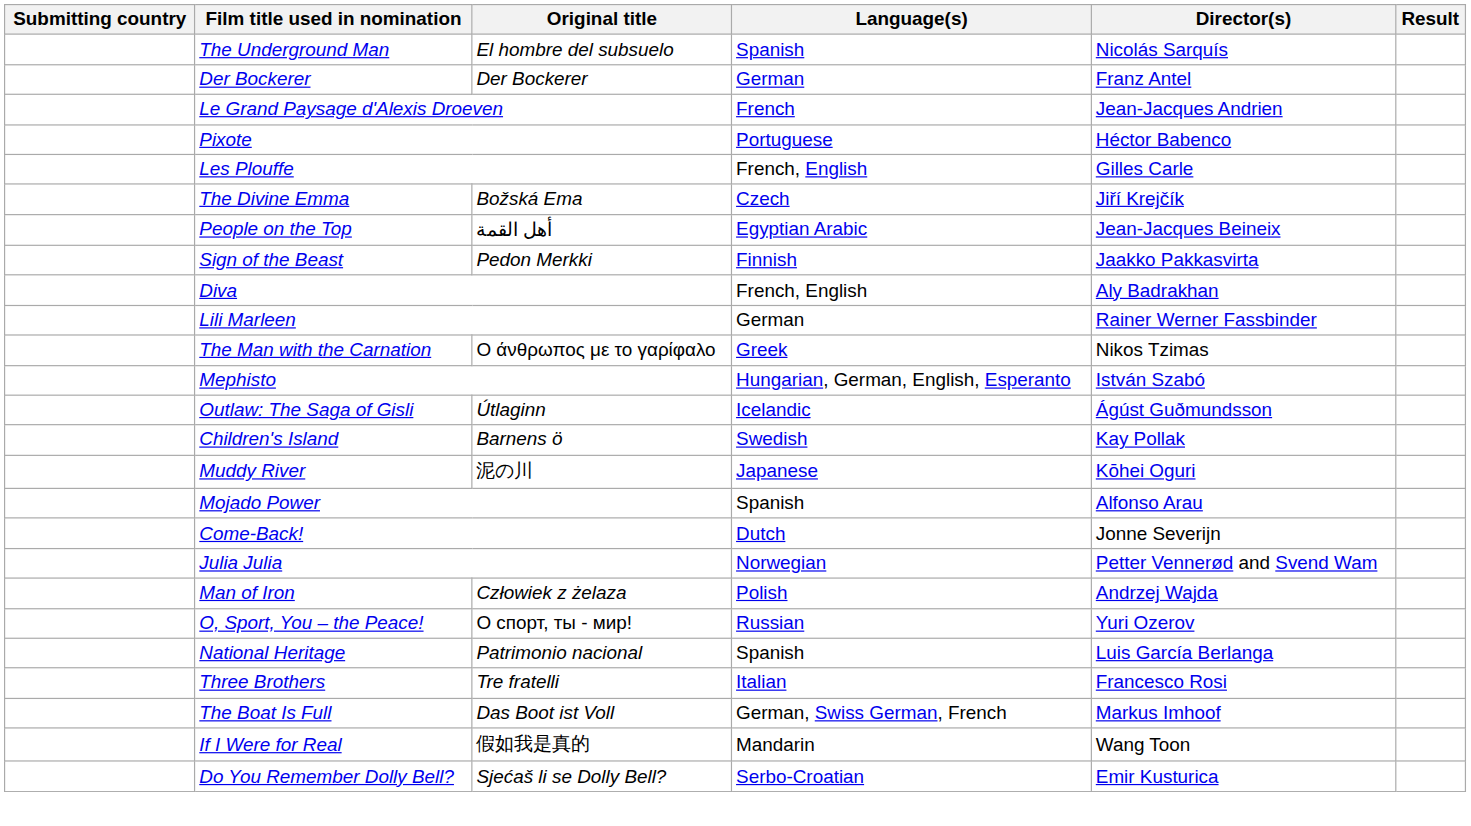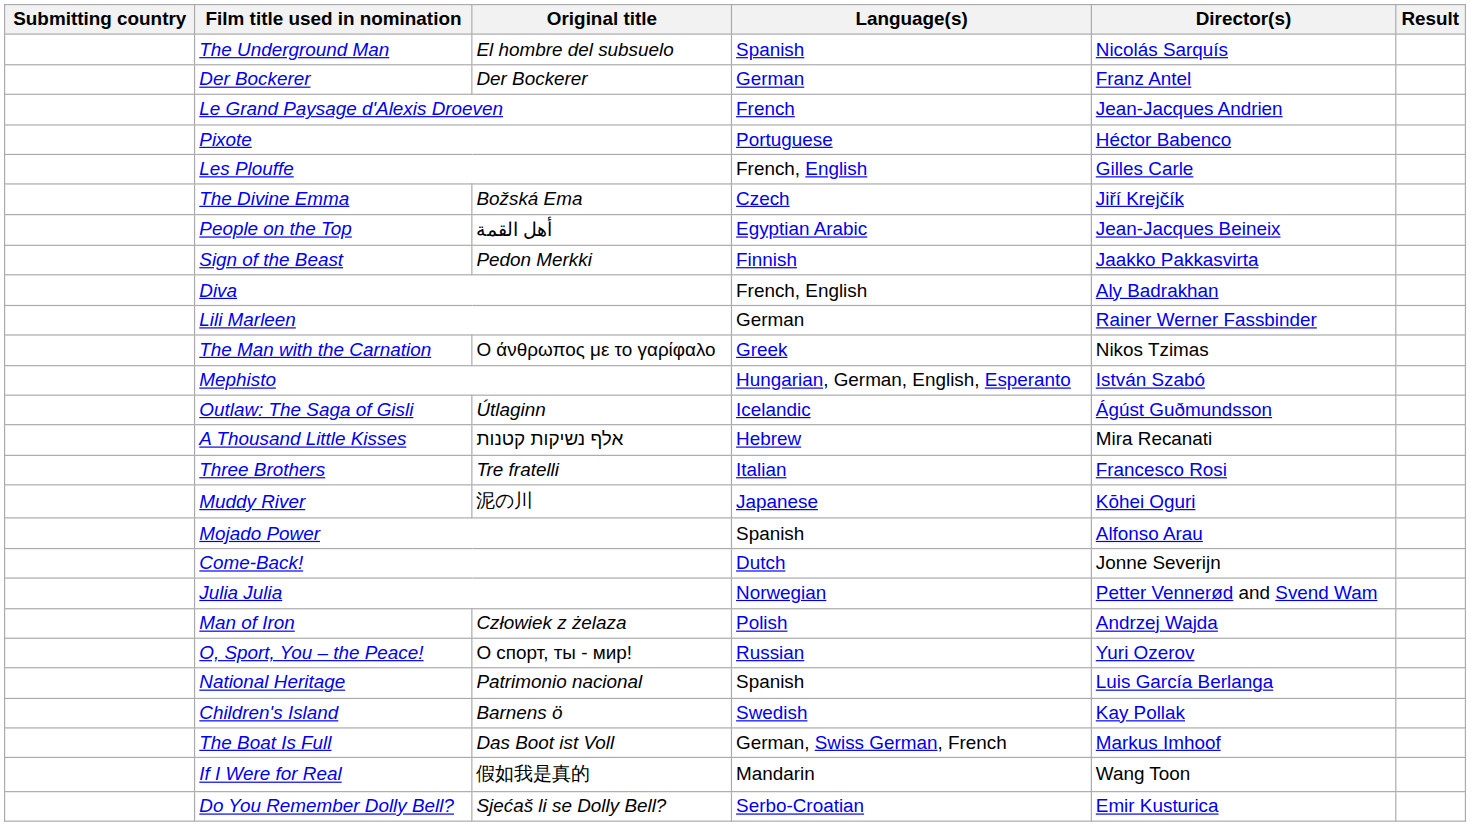 <table class="wikitable sortable" width="98%" style="background:#ffffff;">
 <tr>
 <th>Submitting country</th>
 <th>Film title used in nomination</th>
 <th>Original title</th>
 <th>Language(s)</th>
 <th>Director(s)</th>
 <th>Result</th>
 </tr>
 <tr>
 <td></td>
 <td><em><a href='#'>The Underground Man</a></em></td>
 <td><em>El hombre del subsuelo</em></td>
 <td><a href='#'>Spanish</a></td>
 <td><a href='#'>Nicolás Sarquís</a></td>
 <td></td>
 </tr>
 <tr>
 <td></td>
 <td><em><a href='#'>Der Bockerer</a></em></td>
 <td><em>Der Bockerer</em></td>
 <td><a href='#'>German</a></td>
 <td><a href='#'>Franz Antel</a></td>
 <td></td>
 </tr>
 <tr>
 <td></td>
 <td colspan="2"><em><a href='#'>Le Grand Paysage d'Alexis Droeven</a></em></td>
 <td><a href='#'>French</a></td>
 <td><a href='#'>Jean-Jacques Andrien</a></td>
 <td></td>
 </tr>
 <tr>
 <td></td>
 <td colspan="2"><em><a href='#'>Pixote</a></em></td>
 <td><a href='#'>Portuguese</a></td>
 <td><a href='#'>Héctor Babenco</a></td>
 <td></td>
 </tr>
 <tr>
 <td></td>
 <td colspan="2"><em><a href='#'>Les Plouffe</a></em></td>
 <td>French, <a href='#'>English</a></td>
 <td><a href='#'>Gilles Carle</a></td>
 <td></td>
 </tr>
 <tr>
 <td></td>
 <td><em><a href='#'>The Divine Emma</a></em></td>
 <td><em>Božská Ema</em></td>
 <td><a href='#'>Czech</a></td>
 <td><a href='#'>Jiří Krejčík</a></td>
 <td></td>
 </tr>
 <tr>
 <td></td>
 <td><em><a href='#'>People on the Top</a></em></td>
 <td>أهل القمة</td>
 <td><a href='#'>Egyptian Arabic</a></td>
 <td><a href='#'>Jean-Jacques Beineix</a></td>
 <td></td>
 </tr>
 <tr>
 <td></td>
 <td><em><a href='#'>Sign of the Beast</a></em></td>
 <td><em>Pedon Merkki</em></td>
 <td><a href='#'>Finnish</a></td>
 <td><a href='#'>Jaakko Pakkasvirta</a></td>
 <td></td>
 </tr>
 <tr>
 <td></td>
 <td colspan="2"><em><a href='#'>Diva</a></em></td>
 <td>French, English</td>
 <td><a href='#'>Aly Badrakhan</a></td>
 <td></td>
 </tr>
 <tr>
 <td></td>
 <td colspan="2"><em><a href='#'>Lili Marleen</a></em></td>
 <td>German</td>
 <td><a href='#'>Rainer Werner Fassbinder</a></td>
 <td></td>
 </tr>
 <tr>
 <td></td>
 <td><em><a href='#'>The Man with the Carnation</a></em></td>
 <td>Ο άνθρωπος με το γαρίφαλο</td>
 <td><a href='#'>Greek</a></td>
 <td>Nikos Tzimas</td>
 <td></td>
 </tr>
 <tr>
 <td></td>
 <td colspan="2"><em><a href='#'>Mephisto</a></em></td>
 <td><a href='#'>Hungarian</a>, German, English, <a href='#'>Esperanto</a></td>
 <td><a href='#'>István Szabó</a></td>
 <td></td>
 </tr>
 <tr>
 <td></td>
 <td><em><a href='#'>Outlaw: The Saga of Gisli</a></em></td>
 <td><em>Útlaginn</em></td>
 <td><a href='#'>Icelandic</a></td>
 <td><a href='#'>Ágúst Guðmundsson</a></td>
 <td></td>
 </tr>
 <tr>
 <td></td>
-<td><em><a href='#'>Children's Island</a></em></td>
-<td><em>Barnens ö</em></td>
-<td><a href='#'>Swedish</a></td>
-<td><a href='#'>Kay Pollak</a></td>
+<td><em><a href='#'>A Thousand Little Kisses</a></em></td>
+<td>אלף נשיקות קטנות</td>
+<td><a href='#'>Hebrew</a></td>
+<td>Mira Recanati</td>
+<td></td>
+</tr>
+<tr>
+<td></td>
+<td><em><a href='#'>Three Brothers</a></em></td>
+<td><em>Tre fratelli</em></td>
+<td><a href='#'>Italian</a></td>
+<td><a href='#'>Francesco Rosi</a></td>
 <td></td>
 </tr>
 <tr>
 <td></td>
 <td><em><a href='#'>Muddy River</a></em></td>
 <td>泥の川</td>
 <td><a href='#'>Japanese</a></td>
 <td><a href='#'>Kōhei Oguri</a></td>
 <td></td>
 </tr>
 <tr>
 <td></td>
 <td colspan="2"><em><a href='#'>Mojado Power</a></em></td>
 <td>Spanish</td>
 <td><a href='#'>Alfonso Arau</a></td>
 <td></td>
 </tr>
 <tr>
 <td></td>
 <td colspan="2"><em><a href='#'>Come-Back!</a></em></td>
 <td><a href='#'>Dutch</a></td>
 <td>Jonne Severijn</td>
 <td></td>
 </tr>
 <tr>
 <td></td>
 <td colspan="2"><em><a href='#'>Julia Julia</a></em></td>
 <td><a href='#'>Norwegian</a></td>
 <td><a href='#'>Petter Vennerød</a> and <a href='#'>Svend Wam</a></td>
 <td></td>
 </tr>
 <tr>
 <td></td>
 <td><em><a href='#'>Man of Iron</a></em></td>
 <td><em>Człowiek z żelaza</em></td>
 <td><a href='#'>Polish</a></td>
 <td><a href='#'>Andrzej Wajda</a></td>
 <td></td>
 </tr>
 <tr>
 <td></td>
 <td><em><a href='#'>O, Sport, You – the Peace!</a></em></td>
 <td>О спорт, ты - мир!</td>
 <td><a href='#'>Russian</a></td>
 <td><a href='#'>Yuri Ozerov</a></td>
 <td></td>
 </tr>
 <tr>
 <td></td>
 <td><em><a href='#'>National Heritage</a></em></td>
 <td><em>Patrimonio nacional</em></td>
 <td>Spanish</td>
 <td><a href='#'>Luis García Berlanga</a></td>
 <td></td>
 </tr>
 <tr>
 <td></td>
-<td><em><a href='#'>Three Brothers</a></em></td>
-<td><em>Tre fratelli</em></td>
-<td><a href='#'>Italian</a></td>
-<td><a href='#'>Francesco Rosi</a></td>
+<td><em><a href='#'>Children's Island</a></em></td>
+<td><em>Barnens ö</em></td>
+<td><a href='#'>Swedish</a></td>
+<td><a href='#'>Kay Pollak</a></td>
 <td></td>
 </tr>
 <tr>
 <td></td>
 <td><em><a href='#'>The Boat Is Full</a></em></td>
 <td><em>Das Boot ist Voll</em></td>
 <td>German, <a href='#'>Swiss German</a>, French</td>
 <td><a href='#'>Markus Imhoof</a></td>
 <td></td>
 </tr>
 <tr>
 <td></td>
 <td><em><a href='#'>If I Were for Real</a></em></td>
 <td>假如我是真的</td>
 <td>Mandarin</td>
 <td>Wang Toon</td>
 <td></td>
 </tr>
 <tr>
 <td></td>
 <td><em><a href='#'>Do You Remember Dolly Bell?</a></em></td>
 <td><em>Sjećaš li se Dolly Bell?</em></td>
 <td><a href='#'>Serbo-Croatian</a></td>
 <td><a href='#'>Emir Kusturica</a></td>
 <td></td>
 </tr>
 </table>
